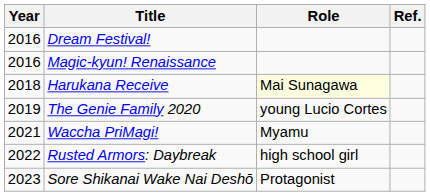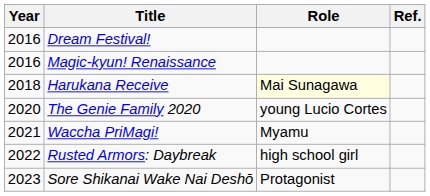 <table class="wikitable sortable plainrowheaders">
 <tr>
 <th scope="col">Year</th>
 <th scope="col">Title</th>
 <th scope="col">Role</th>
 <th scope="col" class="unsortable">Ref.</th>
 </tr>
 <tr>
 <td>2016</td>
 <td><em><a href='#'>Dream Festival!</a></em></td>
 <td></td>
 <td></td>
 </tr>
 <tr>
 <td>2016</td>
 <td><em><a href='#'>Magic-kyun! Renaissance</a></em></td>
 <td></td>
 <td></td>
 </tr>
 <tr>
 <td>2018</td>
 <td><em><a href='#'>Harukana Receive</a></em></td>
 <td style="background: lightyellow;">Mai Sunagawa</td>
 <td></td>
 </tr>
 <tr>
-<td>2019</td>
+<td>2020</td>
 <td><em><a href='#'>The Genie Family</a> 2020</em></td>
 <td>young Lucio Cortes</td>
 <td></td>
 </tr>
 <tr>
 <td>2021</td>
 <td><em><a href='#'>Waccha PriMagi!</a></em></td>
 <td>Myamu</td>
 <td></td>
 </tr>
 <tr>
 <td>2022</td>
 <td><em><a href='#'>Rusted Armors</a>: Daybreak</em></td>
 <td>high school girl</td>
 <td></td>
 </tr>
 <tr>
 <td>2023</td>
 <td><em>Sore Shikanai Wake Nai Deshō</em></td>
 <td>Protagonist</td>
 <td></td>
 </tr>
 </table>
